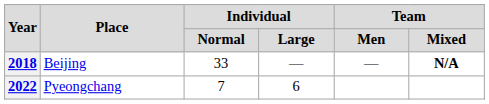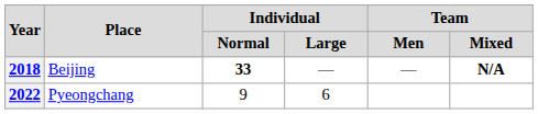 <table class="wikitable plainrowheaders" style="background:#fff; font-size:86%; line-height:16px; border:gray solid 1px; border-collapse:collapse;">
 <tr style="background:#ccc; text-align:center;">
 <th scope="col" rowspan="2" style="background:#dcdcdc; width:25px;">Year</th>
 <th scope="col" rowspan="2" style="background:#dcdcdc; width:130px;">Place</th>
 <th scope="col" colspan="2" style="background:#dcdcdc; width:130px;">Individual</th>
 <th scope="col" colspan="2" style="background:#dcdcdc; width:130px;">Team</th>
 </tr>
 <tr>
 <th scope="col" style="background:#dcdcdc; width:65px;">Normal</th>
 <th scope="col" style="background:#dcdcdc; width:65px;">Large</th>
 <th scope="col" style="background:#dcdcdc; width:65px;">Men</th>
 <th scope="col" style="background:#dcdcdc; width:65px;">Mixed</th>
 </tr>
 <tr>
 <th scope=row align=center><a href='#'>2018</a></th>
 <td align=left> <a href='#'>Beijing</a></td>
-<td align=center>33</td>
+<td align=center><strong>33</strong></td>
 <td align=center>—</td>
 <td align=center>—</td>
 <td align=center><strong>N/A</strong></td>
 </tr>
 <tr>
 <th scope=row align=center><a href='#'>2022</a></th>
 <td align=left> <a href='#'>Pyeongchang</a></td>
-<td align=center>7</td>
+<td align=center>9</td>
 <td align=center>6</td>
 <td align=center></td>
 <td align=center></td>
 </tr>
 </table>
